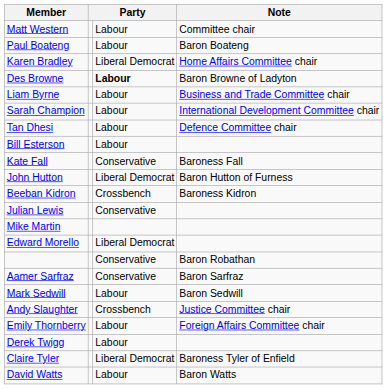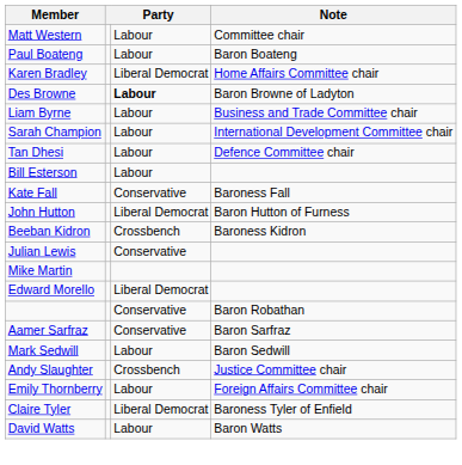 <table class="wikitable defaultleft col4center">
 <tr>
 <th>Member</th>
 <th colspan=2>Party</th>
 <th>Note</th>
 </tr>
 <tr>
 <td><a href='#'>Matt Western</a></td>
 <td></td>
 <td>Labour</td>
 <td>Committee chair</td>
 </tr>
 <tr>
 <td><a href='#'>Paul Boateng</a></td>
 <td></td>
 <td>Labour</td>
 <td>Baron Boateng</td>
 </tr>
 <tr>
 <td><a href='#'>Karen Bradley</a></td>
 <td></td>
 <td>Liberal Democrat</td>
 <td><a href='#'>Home Affairs Committee</a> chair</td>
 </tr>
 <tr>
 <td><a href='#'>Des Browne</a></td>
 <td></td>
 <td><strong>Labour</strong></td>
 <td>Baron Browne of Ladyton</td>
 </tr>
 <tr>
 <td><a href='#'>Liam Byrne</a></td>
 <td></td>
 <td>Labour</td>
 <td><a href='#'>Business and Trade Committee</a> chair</td>
 </tr>
 <tr>
 <td><a href='#'>Sarah Champion</a></td>
 <td></td>
 <td>Labour</td>
 <td><a href='#'>International Development Committee</a> chair</td>
 </tr>
 <tr>
 <td><a href='#'>Tan Dhesi</a></td>
 <td></td>
 <td>Labour</td>
 <td><a href='#'>Defence Committee</a> chair</td>
 </tr>
 <tr>
 <td><a href='#'>Bill Esterson</a></td>
 <td></td>
 <td>Labour</td>
 <td></td>
 </tr>
 <tr>
 <td><a href='#'> Kate Fall</a></td>
 <td></td>
 <td>Conservative</td>
 <td>Baroness Fall</td>
 </tr>
 <tr>
 <td><a href='#'>John Hutton</a></td>
 <td></td>
 <td>Liberal Democrat</td>
 <td>Baron Hutton of Furness</td>
 </tr>
 <tr>
 <td><a href='#'>Beeban Kidron</a></td>
 <td></td>
 <td>Crossbench</td>
 <td>Baroness Kidron</td>
 </tr>
 <tr>
 <td><a href='#'>Julian Lewis</a></td>
 <td></td>
 <td>Conservative</td>
 <td></td>
 </tr>
 <tr>
 <td><a href='#'>Mike Martin</a></td>
 <td></td>
 <td></td>
 <td></td>
 </tr>
 <tr>
 <td><a href='#'>Edward Morello</a></td>
 <td></td>
 <td>Liberal Democrat</td>
 <td></td>
 </tr>
 <tr>
 <td></td>
 <td></td>
 <td>Conservative</td>
 <td>Baron Robathan</td>
 </tr>
 <tr>
 <td><a href='#'>Aamer Sarfraz</a></td>
 <td></td>
 <td>Conservative</td>
 <td>Baron Sarfraz</td>
 </tr>
 <tr>
 <td><a href='#'>Mark Sedwill</a></td>
 <td></td>
 <td>Labour</td>
 <td>Baron Sedwill</td>
 </tr>
 <tr>
 <td><a href='#'>Andy Slaughter</a></td>
 <td></td>
 <td>Crossbench</td>
 <td><a href='#'>Justice Committee</a> chair</td>
 </tr>
 <tr>
 <td><a href='#'>Emily Thornberry</a></td>
 <td></td>
 <td>Labour</td>
 <td><a href='#'>Foreign Affairs Committee</a> chair</td>
 </tr>
 <tr>
-<td><a href='#'>Derek Twigg</a></td>
-<td></td>
-<td>Labour</td>
-<td></td>
-</tr>
-<tr>
 <td><a href='#'>Claire Tyler</a></td>
 <td></td>
 <td>Liberal Democrat</td>
 <td>Baroness Tyler of Enfield</td>
 </tr>
 <tr>
 <td><a href='#'>David Watts</a></td>
 <td></td>
 <td>Labour</td>
 <td>Baron Watts</td>
 </tr>
 </table>
